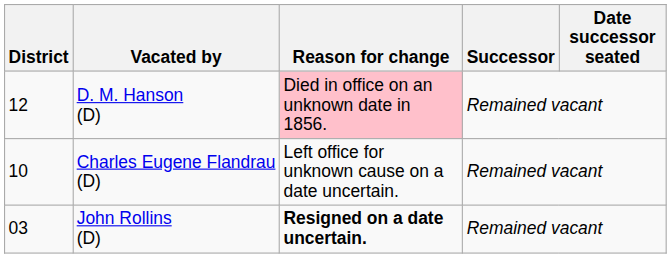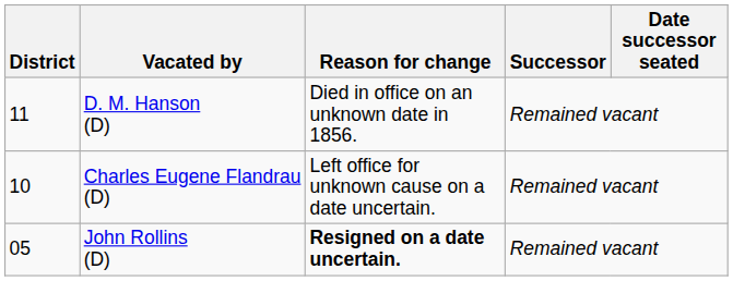 <table class="wikitable sortable">
 <tr style="vertical-align:bottom;">
 <th>District</th>
 <th>Vacated by</th>
 <th>Reason for change</th>
 <th>Successor</th>
 <th>Date successor<br>seated</th>
 </tr>
 <tr>
-<td>12</td>
+<td>11</td>
 <td nowrap ><a href='#'>D. M. Hanson</a><br>(D)</td>
-<td style="background: pink;">Died in office on an unknown date in 1856.</td>
+<td>Died in office on an unknown date in 1856.</td>
 <td colspan="2"><em>Remained vacant</em></td>
 </tr>
 <tr>
 <td>10</td>
 <td nowrap ><a href='#'>Charles Eugene Flandrau</a><br>(D)</td>
 <td>Left office for unknown cause on a date uncertain.</td>
 <td colspan="2"><em>Remained vacant</em></td>
 </tr>
 <tr>
-<td>03</td>
+<td>05</td>
 <td nowrap ><a href='#'>John Rollins</a><br>(D)</td>
 <td><strong>Resigned on a date uncertain.</strong></td>
 <td colspan="2"><em>Remained vacant</em></td>
 </tr>
 </table>
